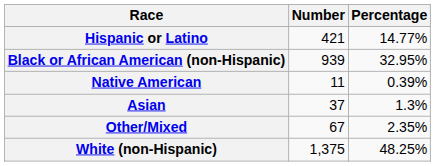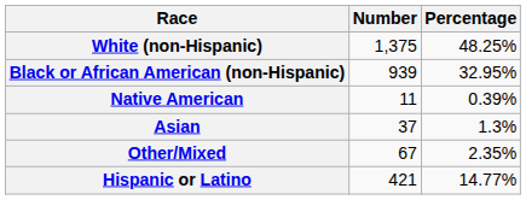 <table class="wikitable" style="text-align:right">
 <tr>
 <th scope="col">Race</th>
 <th scope="col">Number</th>
 <th scope="col">Percentage</th>
 </tr>
 <tr>
-<th scope="row"><a href='#'>Hispanic</a> or <a href='#'>Latino</a></th>
-<td>421</td>
-<td>14.77%</td>
+<th scope="row"><a href='#'>White</a> (non-Hispanic)</th>
+<td>1,375</td>
+<td>48.25%</td>
 </tr>
 <tr>
 <th scope="row"><a href='#'>Black or African American</a> (non-Hispanic)</th>
 <td>939</td>
 <td>32.95%</td>
 </tr>
 <tr>
 <th scope="row"><a href='#'>Native American</a></th>
 <td>11</td>
 <td>0.39%</td>
 </tr>
 <tr>
 <th scope="row"><a href='#'>Asian</a></th>
 <td>37</td>
 <td>1.3%</td>
 </tr>
 <tr>
 <th scope="row"><a href='#'>Other/Mixed</a></th>
 <td>67</td>
 <td>2.35%</td>
 </tr>
 <tr>
-<th scope="row"><a href='#'>White</a> (non-Hispanic)</th>
-<td>1,375</td>
-<td>48.25%</td>
+<th scope="row"><a href='#'>Hispanic</a> or <a href='#'>Latino</a></th>
+<td>421</td>
+<td>14.77%</td>
 </tr>
 </table>
